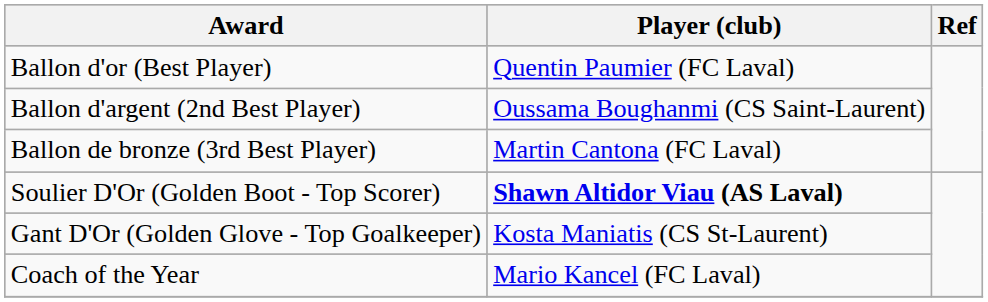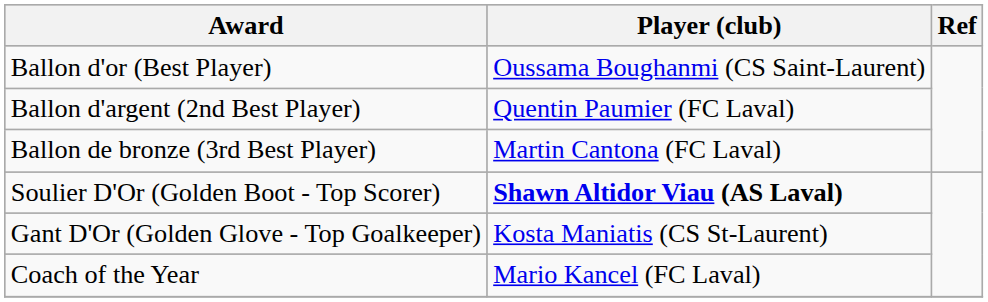 <table class="wikitable">
 <tr>
 <th>Award</th>
 <th>Player (club)</th>
 <th>Ref</th>
 </tr>
 <tr>
 <td>Ballon d'or (Best Player)</td>
-<td><a href='#'>Quentin Paumier</a> (FC Laval)</td>
+<td><a href='#'>Oussama Boughanmi</a> (CS Saint-Laurent)</td>
 <td rowspan=3></td>
 </tr>
 <tr>
 <td>Ballon d'argent (2nd Best Player)</td>
-<td><a href='#'>Oussama Boughanmi</a> (CS Saint-Laurent)</td>
+<td><a href='#'>Quentin Paumier</a> (FC Laval)</td>
 </tr>
 <tr>
 <td>Ballon de bronze (3rd Best Player)</td>
 <td><a href='#'>Martin Cantona</a> (FC Laval)</td>
 </tr>
 <tr>
 <td>Soulier D'Or (Golden Boot - Top Scorer)</td>
 <td><strong><a href='#'>Shawn Altidor Viau</a> (AS Laval)</strong></td>
 <td rowspan=3></td>
 </tr>
 <tr>
 <td>Gant D'Or (Golden Glove - Top Goalkeeper)</td>
 <td><a href='#'>Kosta Maniatis</a> (CS St-Laurent)</td>
 </tr>
 <tr>
 <td>Coach of the Year</td>
 <td><a href='#'>Mario Kancel</a> (FC Laval)</td>
 </tr>
 <tr>
 </tr>
 </table>
